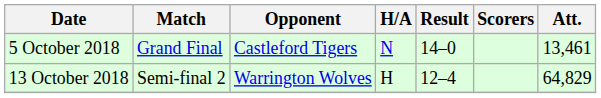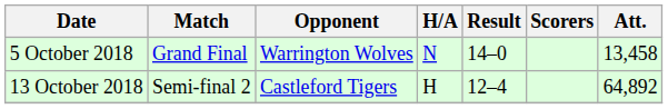 <table class="wikitable" style="font-size:85%;">
 <tr>
 <th>Date</th>
 <th>Match</th>
 <th>Opponent</th>
 <th>H/A</th>
 <th>Result</th>
 <th>Scorers</th>
 <th>Att.</th>
 </tr>
 <tr style="background:#ddffdd">
 <td>5 October 2018</td>
 <td><a href='#'>Grand Final</a></td>
-<td> <a href='#'>Castleford Tigers</a></td>
+<td> <a href='#'>Warrington Wolves</a></td>
 <td><a href='#'>N</a></td>
 <td>14–0</td>
 <td></td>
-<td>13,461</td>
+<td>13,458</td>
 </tr>
 <tr style="background:#ddffdd">
 <td>13 October 2018</td>
 <td>Semi-final 2</td>
-<td> <a href='#'>Warrington Wolves</a></td>
+<td> <a href='#'>Castleford Tigers</a></td>
 <td>H</td>
 <td>12–4</td>
 <td></td>
-<td>64,829</td>
+<td>64,892</td>
 </tr>
 <tr>
 </tr>
 </table>
